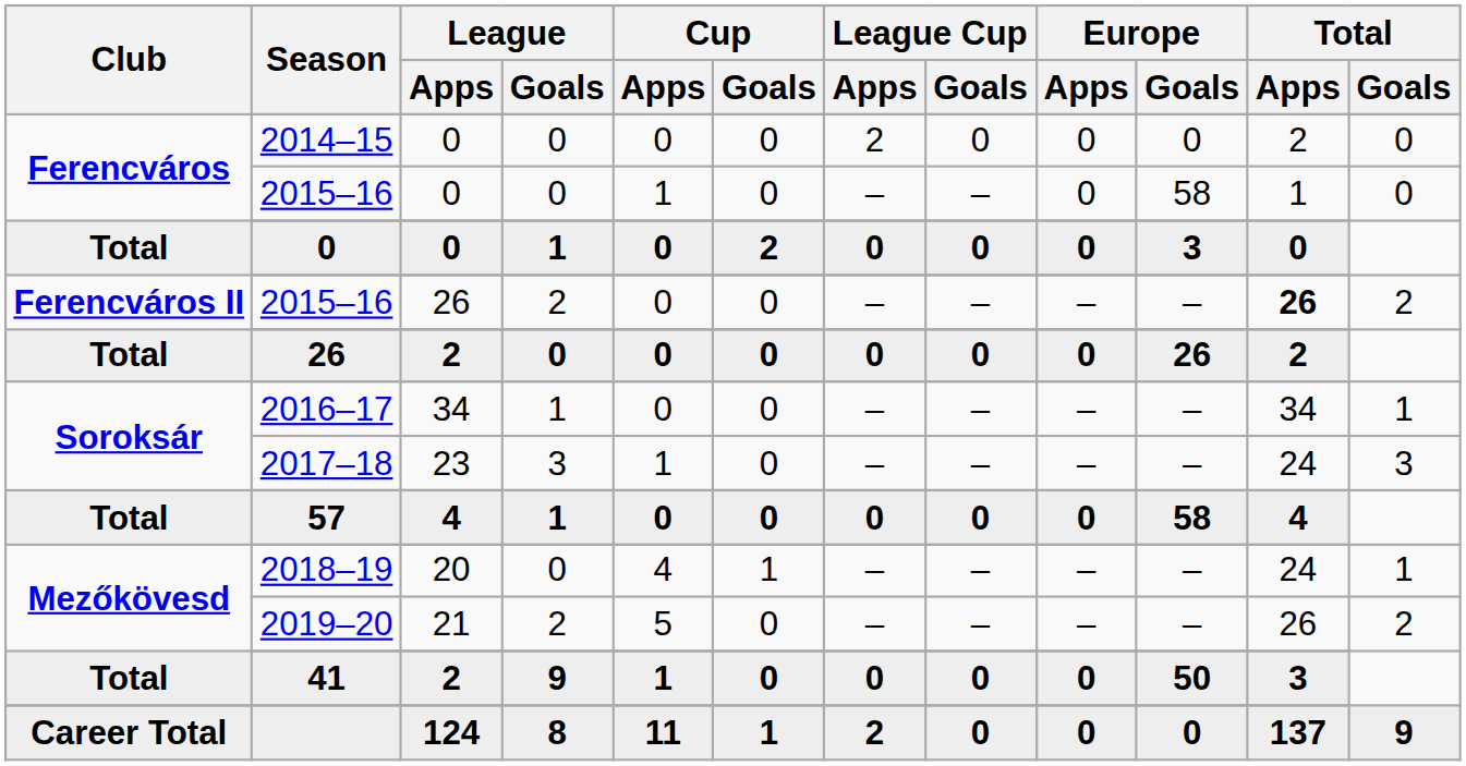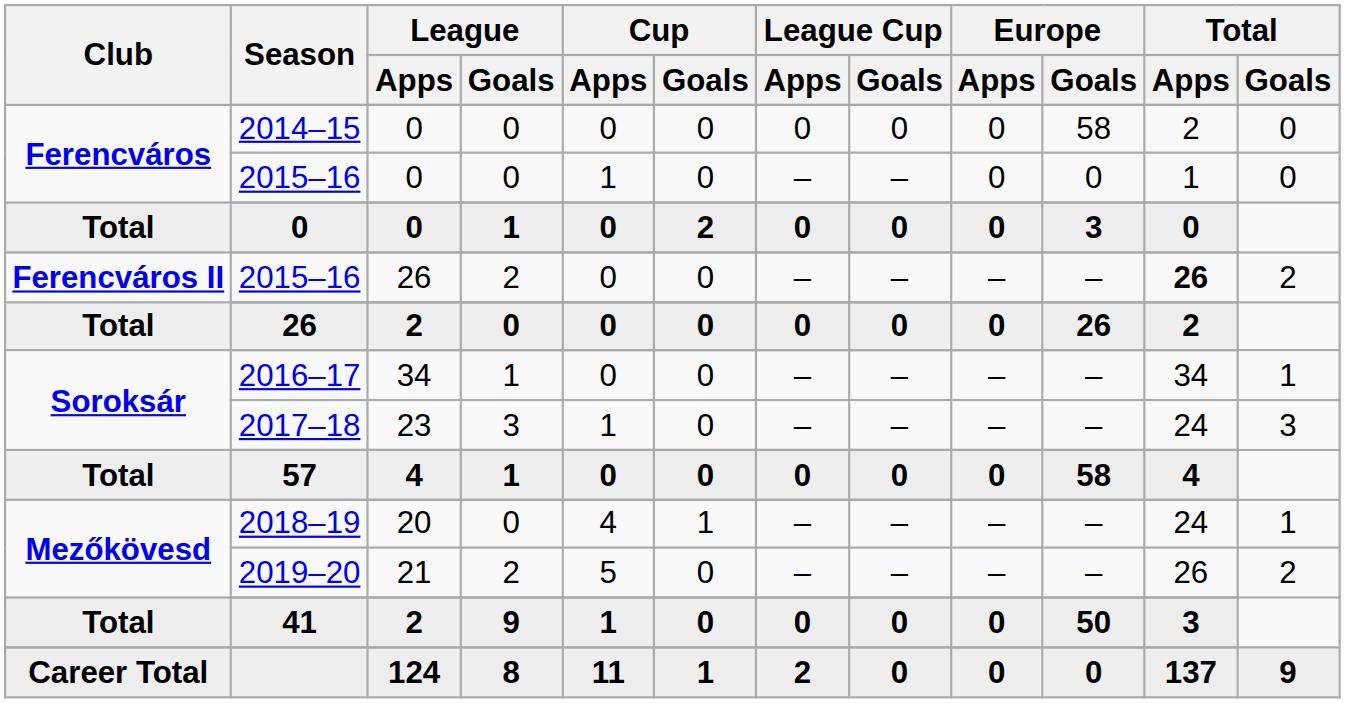 <table class="wikitable" style="font-size:90%; text-align: center;">
 <tr>
 <th rowspan="2">Club</th>
 <th rowspan="2">Season</th>
 <th colspan="2">League</th>
 <th colspan="2">Cup</th>
 <th colspan="2">League Cup</th>
 <th colspan="2">Europe</th>
 <th colspan="2">Total</th>
 </tr>
 <tr>
 <th>Apps</th>
 <th>Goals</th>
 <th>Apps</th>
 <th>Goals</th>
 <th>Apps</th>
 <th>Goals</th>
 <th>Apps</th>
 <th>Goals</th>
 <th>Apps</th>
 <th>Goals</th>
 </tr>
 <tr ||-||-||-|->
 <td rowspan="4" valign="center"><strong><a href='#'>Ferencváros</a></strong></td>
 </tr>
 <tr>
 <td><a href='#'>2014–15</a></td>
 <td>0</td>
 <td>0</td>
 <td>0</td>
 <td>0</td>
-<td>2</td>
 <td>0</td>
 <td>0</td>
 <td>0</td>
+<td>58</td>
 <td>2</td>
 <td>0</td>
 </tr>
 <tr>
 <td><a href='#'>2015–16</a></td>
 <td>0</td>
 <td>0</td>
 <td>1</td>
 <td>0</td>
 <td>–</td>
 <td>–</td>
 <td>0</td>
-<td>58</td>
+<td>0</td>
 <td>1</td>
 <td>0</td>
 </tr>
 <tr>
 </tr>
 <tr style="font-weight:bold; background-color:#eeeeee;">
 <td>Total</td>
 <td>0</td>
 <td>0</td>
 <td>1</td>
 <td>0</td>
 <td>2</td>
 <td>0</td>
 <td>0</td>
 <td>0</td>
 <td>3</td>
 <td>0</td>
 </tr>
 <tr>
 <td rowspan="3" valign="center"><strong><a href='#'>Ferencváros II</a></strong></td>
 </tr>
 <tr>
 <td><a href='#'>2015–16</a></td>
 <td>26</td>
 <td>2</td>
 <td>0</td>
 <td>0</td>
 <td>–</td>
 <td>–</td>
 <td>–</td>
 <td>–</td>
 <td><strong>26</strong></td>
 <td>2</td>
 </tr>
 <tr>
 </tr>
 <tr style="font-weight:bold; background-color:#eeeeee;">
 <td>Total</td>
 <td>26</td>
 <td>2</td>
 <td>0</td>
 <td>0</td>
 <td>0</td>
 <td>0</td>
 <td>0</td>
 <td>0</td>
 <td>26</td>
 <td>2</td>
 </tr>
 <tr>
 <td rowspan="4" valign="center"><strong><a href='#'>Soroksár</a></strong></td>
 </tr>
 <tr>
 <td><a href='#'>2016–17</a></td>
 <td>34</td>
 <td>1</td>
 <td>0</td>
 <td>0</td>
 <td>–</td>
 <td>–</td>
 <td>–</td>
 <td>–</td>
 <td>34</td>
 <td>1</td>
 </tr>
 <tr>
 <td><a href='#'>2017–18</a></td>
 <td>23</td>
 <td>3</td>
 <td>1</td>
 <td>0</td>
 <td>–</td>
 <td>–</td>
 <td>–</td>
 <td>–</td>
 <td>24</td>
 <td>3</td>
 </tr>
 <tr>
 </tr>
 <tr style="font-weight:bold; background-color:#eeeeee;">
 <td>Total</td>
 <td>57</td>
 <td>4</td>
 <td>1</td>
 <td>0</td>
 <td>0</td>
 <td>0</td>
 <td>0</td>
 <td>0</td>
 <td>58</td>
 <td>4</td>
 </tr>
 <tr>
 <td rowspan="4" valign="center"><strong><a href='#'>Mezőkövesd</a></strong></td>
 </tr>
 <tr>
 <td><a href='#'>2018–19</a></td>
 <td>20</td>
 <td>0</td>
 <td>4</td>
 <td>1</td>
 <td>–</td>
 <td>–</td>
 <td>–</td>
 <td>–</td>
 <td>24</td>
 <td>1</td>
 </tr>
 <tr>
 <td><a href='#'>2019–20</a></td>
 <td>21</td>
 <td>2</td>
 <td>5</td>
 <td>0</td>
 <td>–</td>
 <td>–</td>
 <td>–</td>
 <td>–</td>
 <td>26</td>
 <td>2</td>
 </tr>
 <tr>
 </tr>
 <tr style="font-weight:bold; background-color:#eeeeee;">
 <td>Total</td>
 <td>41</td>
 <td>2</td>
 <td>9</td>
 <td>1</td>
 <td>0</td>
 <td>0</td>
 <td>0</td>
 <td>0</td>
 <td>50</td>
 <td>3</td>
 </tr>
 <tr>
 </tr>
 <tr style="font-weight:bold; background-color:#eeeeee;">
 <td rowspan="1" valign="top"><strong>Career Total</strong></td>
 <td></td>
 <td><strong>124</strong></td>
 <td><strong>8</strong></td>
 <td><strong>11</strong></td>
 <td><strong>1</strong></td>
 <td><strong>2</strong></td>
 <td><strong>0</strong></td>
 <td><strong>0</strong></td>
 <td><strong>0</strong></td>
 <td><strong>137</strong></td>
 <td><strong>9</strong></td>
 </tr>
 </table>
